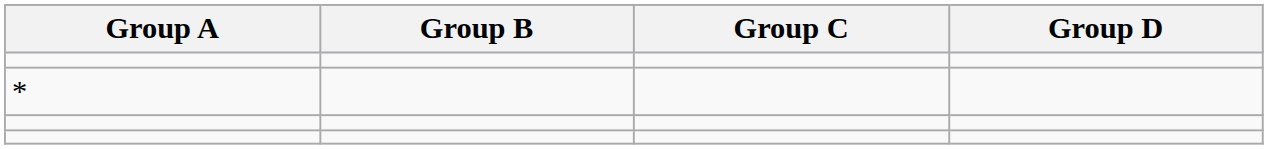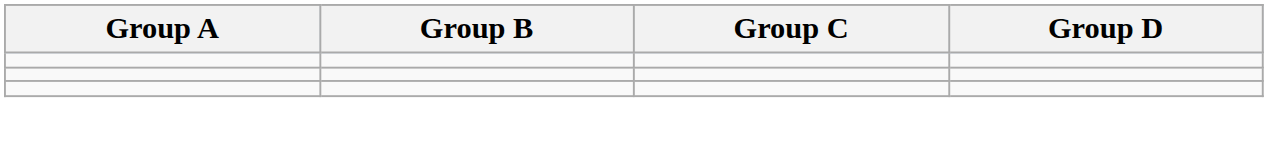 <table class="wikitable" width=75%>
 <tr bgcolor="lightsteelblue">
 <th width=25%>Group A</th>
 <th width=25%>Group B</th>
 <th width=25%>Group C</th>
 <th width=25%>Group D</th>
 </tr>
 <tr align=left>
 <td></td>
-<td></td>
-<td></td>
-<td></td>
-</tr>
-<tr align=left>
-<td>*</td>
 <td></td>
 <td></td>
 <td></td>
 </tr>
 <tr align=left>
 <td></td>
 <td></td>
 <td></td>
 <td></td>
 </tr>
 <tr align=left>
 <td></td>
 <td></td>
 <td></td>
 <td></td>
 </tr>
 </table>
